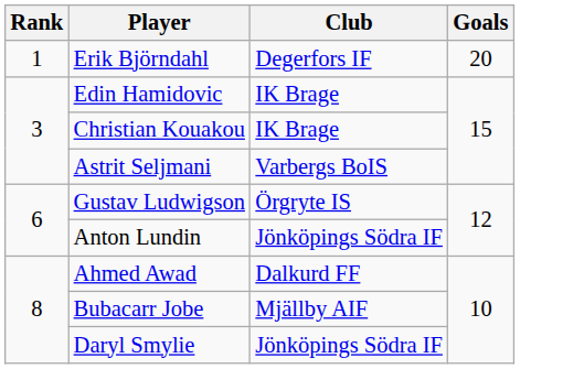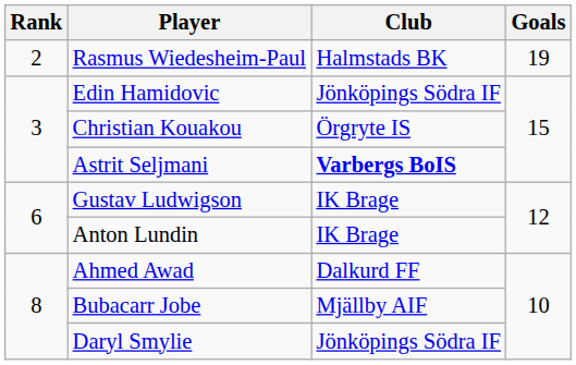 <table class="wikitable" style="text-align:center">
 <tr>
 <th>Rank</th>
 <th>Player</th>
 <th>Club</th>
 <th>Goals</th>
 </tr>
 <tr>
-<td>1</td>
-<td align="left"> <a href='#'>Erik Björndahl</a></td>
-<td align="left"><a href='#'>Degerfors IF</a></td>
-<td>20</td>
+<td>2</td>
+<td align="left"> <a href='#'>Rasmus Wiedesheim-Paul</a></td>
+<td align="left"><a href='#'>Halmstads BK</a></td>
+<td>19</td>
 </tr>
 <tr>
 <td rowspan="3">3</td>
 <td align="left"> <a href='#'>Edin Hamidovic</a></td>
-<td align="left"><a href='#'>IK Brage</a></td>
+<td align="left"><a href='#'>Jönköpings Södra IF</a></td>
 <td rowspan="3">15</td>
 </tr>
 <tr>
 <td align="left"> <a href='#'>Christian Kouakou</a></td>
-<td align="left"><a href='#'>IK Brage</a></td>
+<td align="left"><a href='#'>Örgryte IS</a></td>
 </tr>
 <tr>
 <td align="left"> <a href='#'>Astrit Seljmani</a></td>
-<td align="left"><a href='#'>Varbergs BoIS</a></td>
+<td align="left"><strong><a href='#'>Varbergs BoIS</a></strong></td>
 </tr>
 <tr>
 <td rowspan="2">6</td>
 <td align="left"> <a href='#'>Gustav Ludwigson</a></td>
-<td align="left"><a href='#'>Örgryte IS</a></td>
+<td align="left"><a href='#'>IK Brage</a></td>
 <td rowspan="2">12</td>
 </tr>
 <tr>
 <td align="left"> Anton Lundin</td>
-<td align="left"><a href='#'>Jönköpings Södra IF</a></td>
+<td align="left"><a href='#'>IK Brage</a></td>
 </tr>
 <tr>
 <td rowspan="3">8</td>
 <td align="left"> <a href='#'>Ahmed Awad</a></td>
 <td align="left"><a href='#'>Dalkurd FF</a></td>
 <td rowspan="3">10</td>
 </tr>
 <tr>
 <td align="left"> <a href='#'>Bubacarr Jobe</a></td>
 <td align="left"><a href='#'>Mjällby AIF</a></td>
 </tr>
 <tr>
 <td align="left"> <a href='#'>Daryl Smylie</a></td>
 <td align="left"><a href='#'>Jönköpings Södra IF</a></td>
 </tr>
 </table>
